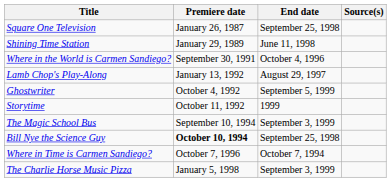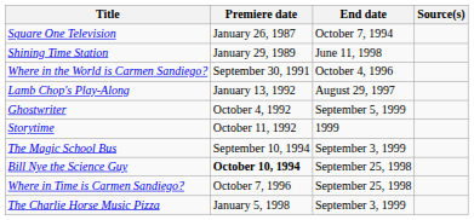 <table class="wikitable sortable">
 <tr>
 <th>Title</th>
 <th>Premiere date</th>
 <th>End date</th>
 <th>Source(s)</th>
 </tr>
 <tr>
 <td><em><a href='#'>Square One Television</a></em></td>
 <td>January 26, 1987</td>
-<td>September 25, 1998</td>
+<td>October 7, 1994</td>
 <td></td>
 </tr>
 <tr>
 <td><em><a href='#'>Shining Time Station</a></em></td>
 <td>January 29, 1989</td>
 <td>June 11, 1998</td>
 <td></td>
 </tr>
 <tr>
 <td><em><a href='#'>Where in the World is Carmen Sandiego?</a></em></td>
 <td>September 30, 1991</td>
 <td>October 4, 1996</td>
 <td></td>
 </tr>
 <tr>
 <td><em><a href='#'>Lamb Chop's Play-Along</a></em></td>
 <td>January 13, 1992</td>
 <td>August 29, 1997</td>
 <td></td>
 </tr>
 <tr>
 <td><em><a href='#'>Ghostwriter</a></em></td>
 <td>October 4, 1992</td>
 <td>September 5, 1999</td>
 <td></td>
 </tr>
 <tr>
 <td><em><a href='#'>Storytime</a></em></td>
 <td>October 11, 1992</td>
 <td>1999</td>
 <td></td>
 </tr>
 <tr>
 <td><em><a href='#'>The Magic School Bus</a></em></td>
 <td>September 10, 1994</td>
 <td>September 3, 1999</td>
 <td></td>
 </tr>
 <tr>
 <td><em><a href='#'>Bill Nye the Science Guy</a></em></td>
 <td><strong>October 10, 1994</strong></td>
 <td>September 25, 1998</td>
 <td></td>
 </tr>
 <tr>
 <td><em><a href='#'>Where in Time is Carmen Sandiego?</a></em></td>
 <td>October 7, 1996</td>
-<td>October 7, 1994</td>
+<td>September 25, 1998</td>
 <td></td>
 </tr>
 <tr>
 <td><em><a href='#'>The Charlie Horse Music Pizza</a></em></td>
 <td>January 5, 1998</td>
 <td>September 3, 1999</td>
 <td></td>
 </tr>
 </table>
